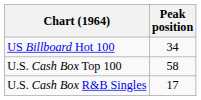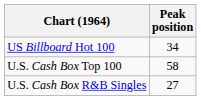 <table class="wikitable">
 <tr>
 <th>Chart (1964)</th>
 <th>Peak<br>position</th>
 </tr>
 <tr>
 <td><a href='#'>US <em>Billboard</em> Hot 100</a></td>
 <td align="center">34</td>
 </tr>
 <tr>
 <td>U.S. <em>Cash Box</em> Top 100</td>
 <td align="center">58</td>
 </tr>
 <tr>
 <td>U.S. <em>Cash Box</em> <a href='#'>R&B Singles</a></td>
-<td align="center">17</td>
+<td align="center">27</td>
 </tr>
 </table>
